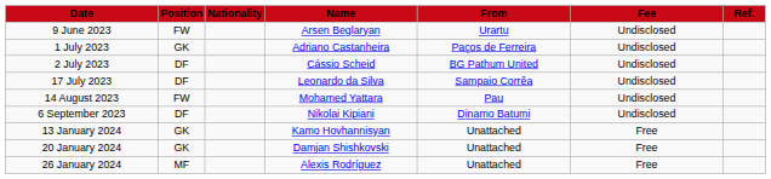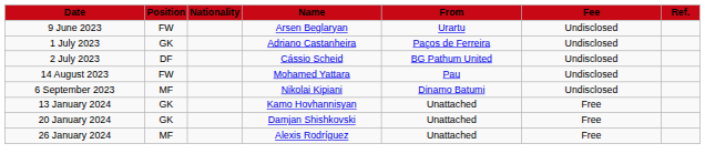 <table class="wikitable"  style="text-align:center; font-size:90%; ">
 <tr>
 <th style="background:#C80815; color:black; width:200px;">Date</th>
 <th style="background:#C80815; color:black; width:50px;">Position</th>
 <th style="background:#C80815; color:black; width:50px;">Nationality</th>
 <th style="background:#C80815; color:black; width:200px;">Name</th>
 <th style="background:#C80815; color:black; width:200px;">From</th>
 <th style="background:#C80815; color:black; width:200px;">Fee</th>
 <th style="background:#C80815; color:black; width:50px;">Ref.</th>
 </tr>
 <tr>
 <td>9 June 2023</td>
 <td>FW</td>
 <td></td>
 <td><a href='#'>Arsen Beglaryan</a></td>
 <td><a href='#'>Urartu</a></td>
 <td>Undisclosed</td>
 <td></td>
 </tr>
 <tr>
 <td>1 July 2023</td>
 <td>GK</td>
 <td></td>
 <td><a href='#'>Adriano Castanheira</a></td>
 <td><a href='#'>Paços de Ferreira</a></td>
 <td>Undisclosed</td>
 <td></td>
 </tr>
 <tr>
 <td>2 July 2023</td>
 <td>DF</td>
 <td></td>
 <td><a href='#'>Cássio Scheid</a></td>
 <td><a href='#'>BG Pathum United</a></td>
 <td>Undisclosed</td>
 <td></td>
 </tr>
 <tr>
-<td>17 July 2023</td>
-<td>DF</td>
-<td></td>
-<td><a href='#'>Leonardo da Silva</a></td>
-<td><a href='#'>Sampaio Corrêa</a></td>
-<td>Undisclosed</td>
-<td></td>
-</tr>
-<tr>
 <td>14 August 2023</td>
 <td>FW</td>
 <td></td>
 <td><a href='#'>Mohamed Yattara</a></td>
 <td><a href='#'>Pau</a></td>
 <td>Undisclosed</td>
 <td></td>
 </tr>
 <tr>
 <td>6 September 2023</td>
-<td>DF</td>
+<td>MF</td>
 <td></td>
 <td><a href='#'>Nikolai Kipiani</a></td>
 <td><a href='#'>Dinamo Batumi</a></td>
 <td>Undisclosed</td>
 <td></td>
 </tr>
 <tr>
 <td>13 January 2024</td>
 <td>GK</td>
 <td></td>
 <td><a href='#'>Kamo Hovhannisyan</a></td>
 <td>Unattached</td>
 <td>Free</td>
 <td></td>
 </tr>
 <tr>
 <td>20 January 2024</td>
 <td>GK</td>
 <td></td>
 <td><a href='#'>Damjan Shishkovski</a></td>
 <td>Unattached</td>
 <td>Free</td>
 <td></td>
 </tr>
 <tr>
 <td>26 January 2024</td>
 <td>MF</td>
 <td></td>
 <td><a href='#'>Alexis Rodríguez</a></td>
 <td>Unattached</td>
 <td>Free</td>
 <td></td>
 </tr>
 </table>
